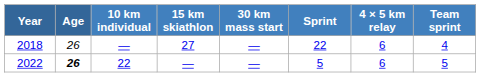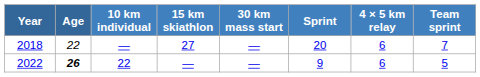 <table class="wikitable" style="font-size:95%; text-align:center; border:grey solid 1px; border-collapse:collapse; background:#ffffff;">
 <tr>
 <th style="background-color:#369; color:white; width:60px;"> Year </th>
 <th style="background-color:#369; color:white; width:40px;"> Age </th>
 <th style="background-color:#4180be; color:white; width:75px;"> 10 km <br> individual </th>
 <th style="background-color:#4180be; color:white; width:75px;"> 15 km <br> skiathlon </th>
 <th style="background-color:#4180be; color:white; width:75px;"> 30 km <br> mass start </th>
 <th style="background-color:#4180be; color:white; width:75px;"> Sprint </th>
 <th style="background-color:#4180be; color:white; width:75px;"> 4 × 5 km <br> relay </th>
 <th style="background-color:#4180be; color:white; width:75px;"> Team <br> sprint </th>
 </tr>
 <tr>
 <td><a href='#'>2018</a></td>
-<td><em>26</em></td>
+<td><em>22</em></td>
 <td><a href='#'>—</a></td>
 <td><a href='#'>27</a></td>
 <td><a href='#'>—</a></td>
-<td><a href='#'>22</a></td>
+<td><a href='#'>20</a></td>
 <td><a href='#'>6</a></td>
-<td><a href='#'>4</a></td>
+<td><a href='#'>7</a></td>
 </tr>
 <tr>
 <td><a href='#'>2022</a></td>
 <td><strong><em>26</em></strong></td>
 <td><a href='#'>22</a></td>
 <td><a href='#'>—</a></td>
 <td><a href='#'>—</a></td>
-<td><a href='#'>5</a></td>
+<td><a href='#'>9</a></td>
 <td><a href='#'>6</a></td>
 <td><a href='#'>5</a></td>
 </tr>
 </table>
